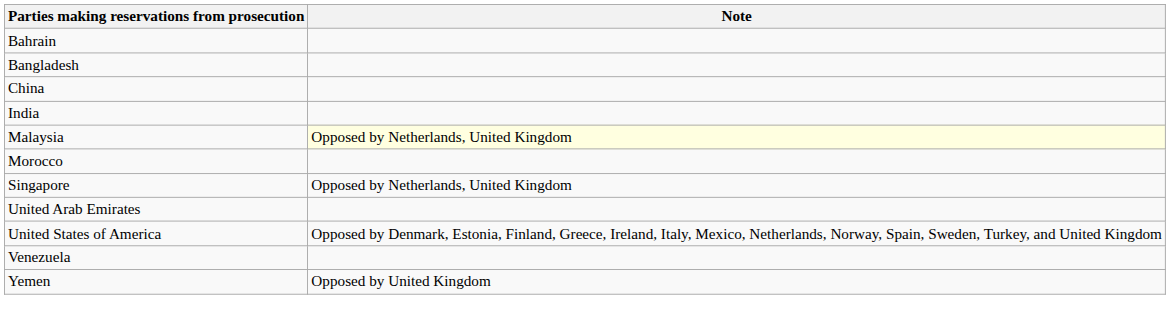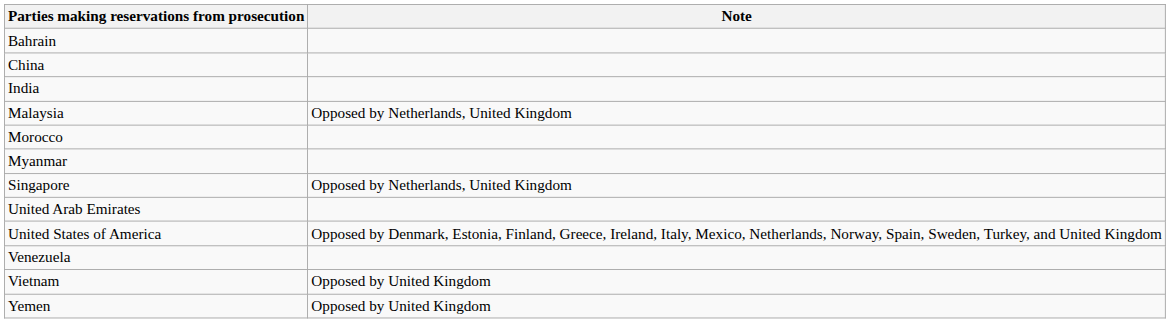 <table class="wikitable">
 <tr>
 <th>Parties making reservations from prosecution</th>
 <th>Note</th>
 </tr>
 <tr>
 <td> Bahrain</td>
-<td></td>
-</tr>
-<tr>
-<td> Bangladesh</td>
 <td></td>
 </tr>
 <tr>
 <td> China</td>
 <td></td>
 </tr>
 <tr>
 <td> India</td>
 <td></td>
 </tr>
 <tr>
 <td> Malaysia</td>
-<td style="background: lightyellow;">Opposed by Netherlands, United Kingdom</td>
+<td>Opposed by Netherlands, United Kingdom</td>
 </tr>
 <tr>
 <td> Morocco</td>
+<td></td>
+</tr>
+<tr>
+<td> Myanmar</td>
 <td></td>
 </tr>
 <tr>
 <td> Singapore</td>
 <td>Opposed by Netherlands, United Kingdom</td>
 </tr>
 <tr>
 <td> United Arab Emirates</td>
 <td></td>
 </tr>
 <tr>
 <td> United States of America</td>
 <td>Opposed by Denmark, Estonia, Finland, Greece, Ireland, Italy, Mexico, Netherlands, Norway, Spain, Sweden, Turkey, and United Kingdom</td>
 </tr>
 <tr>
 <td> Venezuela</td>
 <td></td>
 </tr>
 <tr>
+<td> Vietnam</td>
+<td>Opposed by United Kingdom</td>
+</tr>
+<tr>
 <td> Yemen</td>
 <td>Opposed by United Kingdom</td>
 </tr>
 </table>
